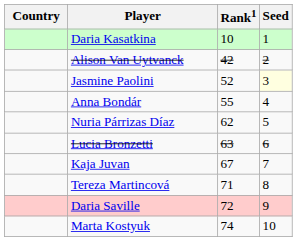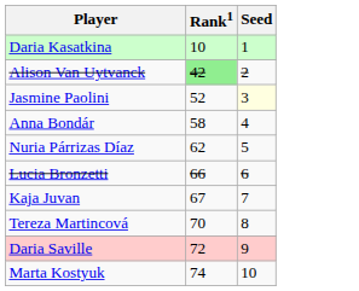 <table class="sortable wikitable">
 <tr>
-<th width="70">Country</th>
 <th width="175">Player</th>
 <th>Rank<sup>1</sup></th>
 <th>Seed</th>
 </tr>
 <tr style="background:#cfc;">
-<td></td>
 <td><a href='#'>Daria Kasatkina</a></td>
 <td>10</td>
 <td>1</td>
 </tr>
 <tr>
-<td><s></s></td>
 <td><s><a href='#'>Alison Van Uytvanck</a></s></td>
-<td><s>42</s></td>
+<td style="background: lightgreen;"><s>42</s></td>
 <td><s>2</s></td>
 </tr>
 <tr>
-<td></td>
 <td><a href='#'>Jasmine Paolini</a></td>
 <td>52</td>
 <td style="background: lightyellow;">3</td>
 </tr>
 <tr>
-<td></td>
 <td><a href='#'>Anna Bondár</a></td>
-<td>55</td>
+<td>58</td>
 <td>4</td>
 </tr>
 <tr>
-<td></td>
 <td><a href='#'>Nuria Párrizas Díaz</a></td>
 <td>62</td>
 <td>5</td>
 </tr>
 <tr>
-<td><s></s></td>
 <td><s><a href='#'>Lucia Bronzetti</a></s></td>
-<td><s>63</s></td>
+<td><s>66</s></td>
 <td><s>6</s></td>
 </tr>
 <tr>
-<td></td>
 <td><a href='#'>Kaja Juvan</a></td>
 <td>67</td>
 <td>7</td>
 </tr>
 <tr>
-<td></td>
 <td><a href='#'>Tereza Martincová</a></td>
-<td>71</td>
+<td>70</td>
 <td>8</td>
 </tr>
 <tr style="background:#fcc;">
-<td></td>
 <td><a href='#'>Daria Saville</a></td>
 <td>72</td>
 <td>9</td>
 </tr>
 <tr>
-<td></td>
 <td><a href='#'>Marta Kostyuk</a></td>
 <td>74</td>
 <td>10</td>
 </tr>
 </table>
